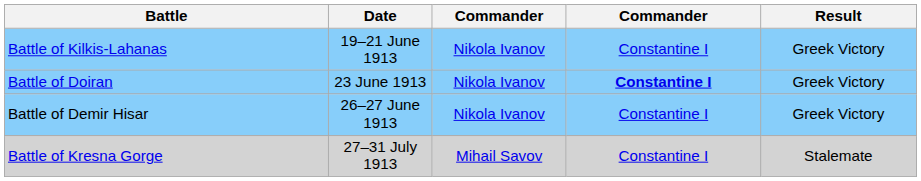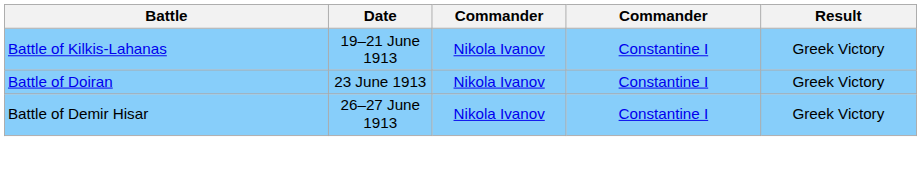 <table style="width:76%;" class="wikitable">
 <tr>
 <th style="width:25%;">Battle</th>
 <th style="width:8%;">Date</th>
 <th style="width:10%;"> Commander</th>
 <th style="width:15%;"> Commander</th>
 <th style="width:12%;">Result</th>
 </tr>
 <tr style="background:LightSkyBlue;">
 <td align="left"><a href='#'>Battle of Kilkis-Lahanas</a></td>
 <td style="text-align:center;">19–21 June 1913</td>
 <td style="text-align:center;"><a href='#'>Nikola Ivanov</a></td>
 <td style="text-align:center;"><a href='#'>Constantine I</a></td>
 <td style="text-align:center;">Greek Victory</td>
 </tr>
 <tr style="background:LightSkyBlue;">
 <td align="left"><a href='#'>Battle of Doiran</a></td>
 <td style="text-align:center;">23 June 1913</td>
 <td style="text-align:center;"><a href='#'>Nikola Ivanov</a></td>
-<td style="text-align:center;"><strong><a href='#'>Constantine I</a></strong></td>
+<td style="text-align:center;"><a href='#'>Constantine I</a></td>
 <td style="text-align:center;">Greek Victory</td>
 </tr>
 <tr style="background:LightSkyBlue;">
 <td align="left">Battle of Demir Hisar</td>
 <td style="text-align:center;">26–27 June 1913</td>
 <td style="text-align:center;"><a href='#'>Nikola Ivanov</a></td>
 <td style="text-align:center;"><a href='#'>Constantine I</a></td>
 <td style="text-align:center;">Greek Victory</td>
 </tr>
-<tr style="background:lightgrey;">
-<td align="left"><a href='#'>Battle of Kresna Gorge</a></td>
-<td style="text-align:center;">27–31 July 1913</td>
-<td style="text-align:center;"><a href='#'>Mihail Savov</a></td>
-<td style="text-align:center;"><a href='#'>Constantine I</a></td>
-<td style="text-align:center;">Stalemate</td>
-</tr>
 </table>
